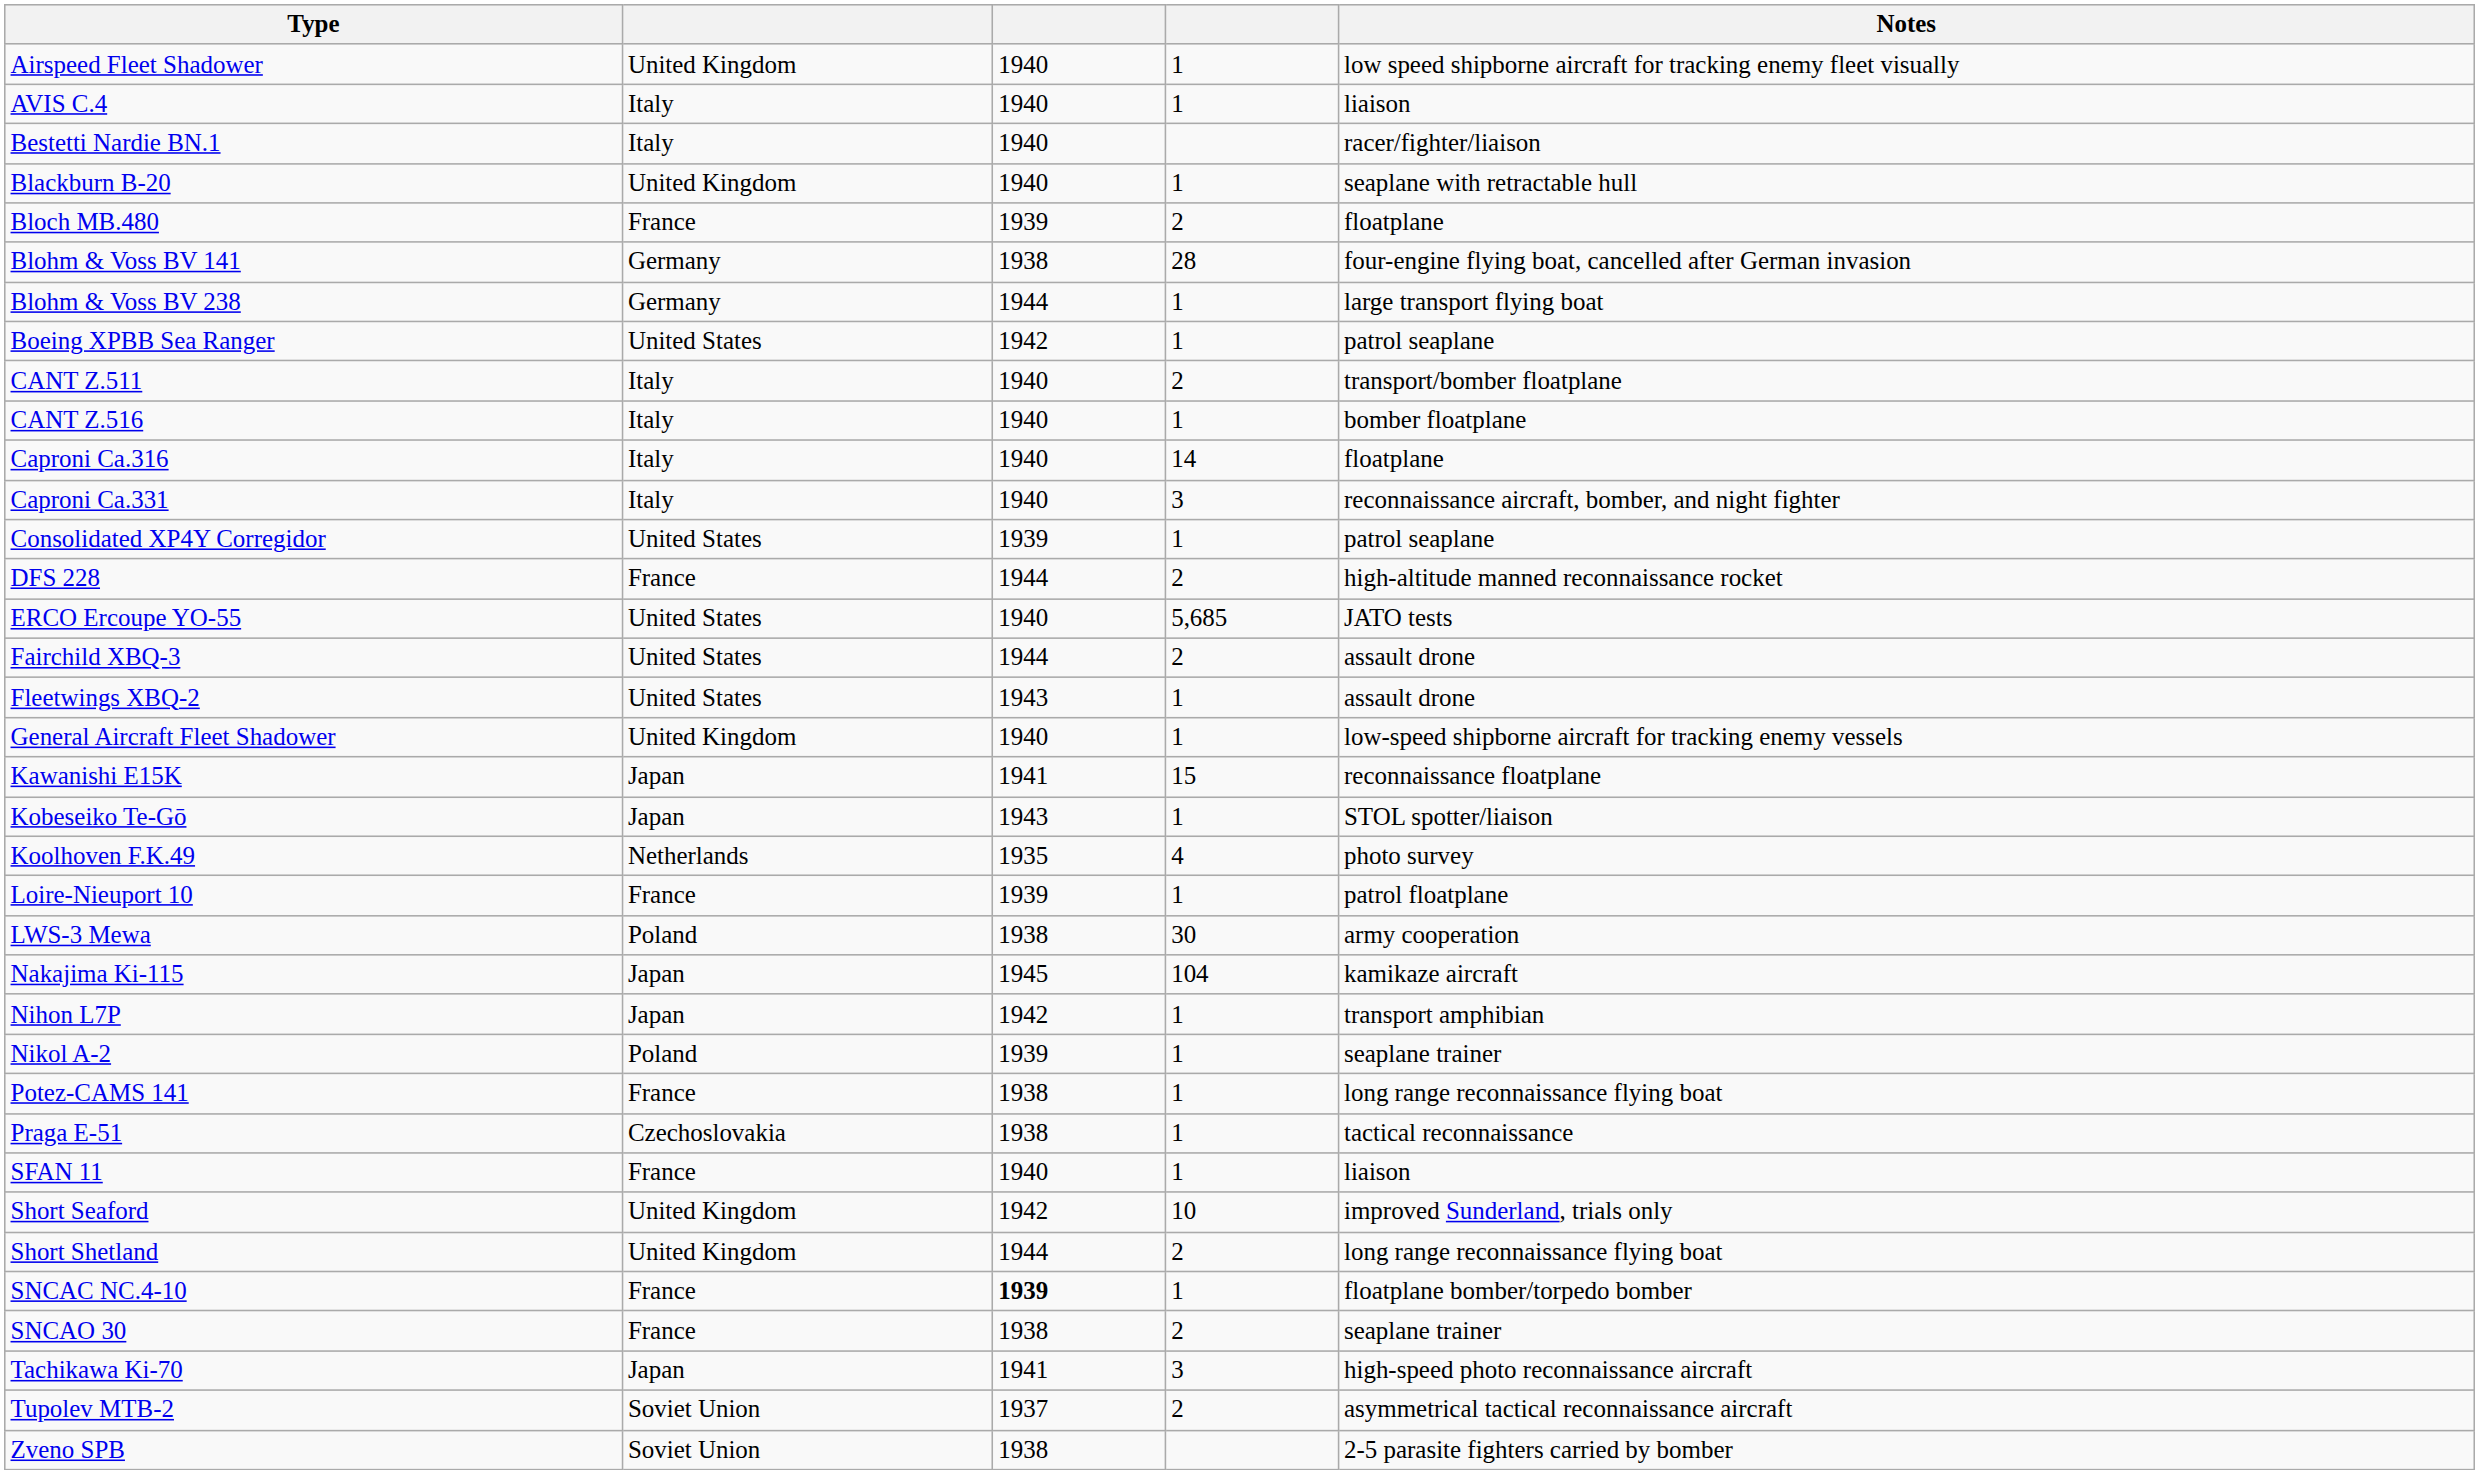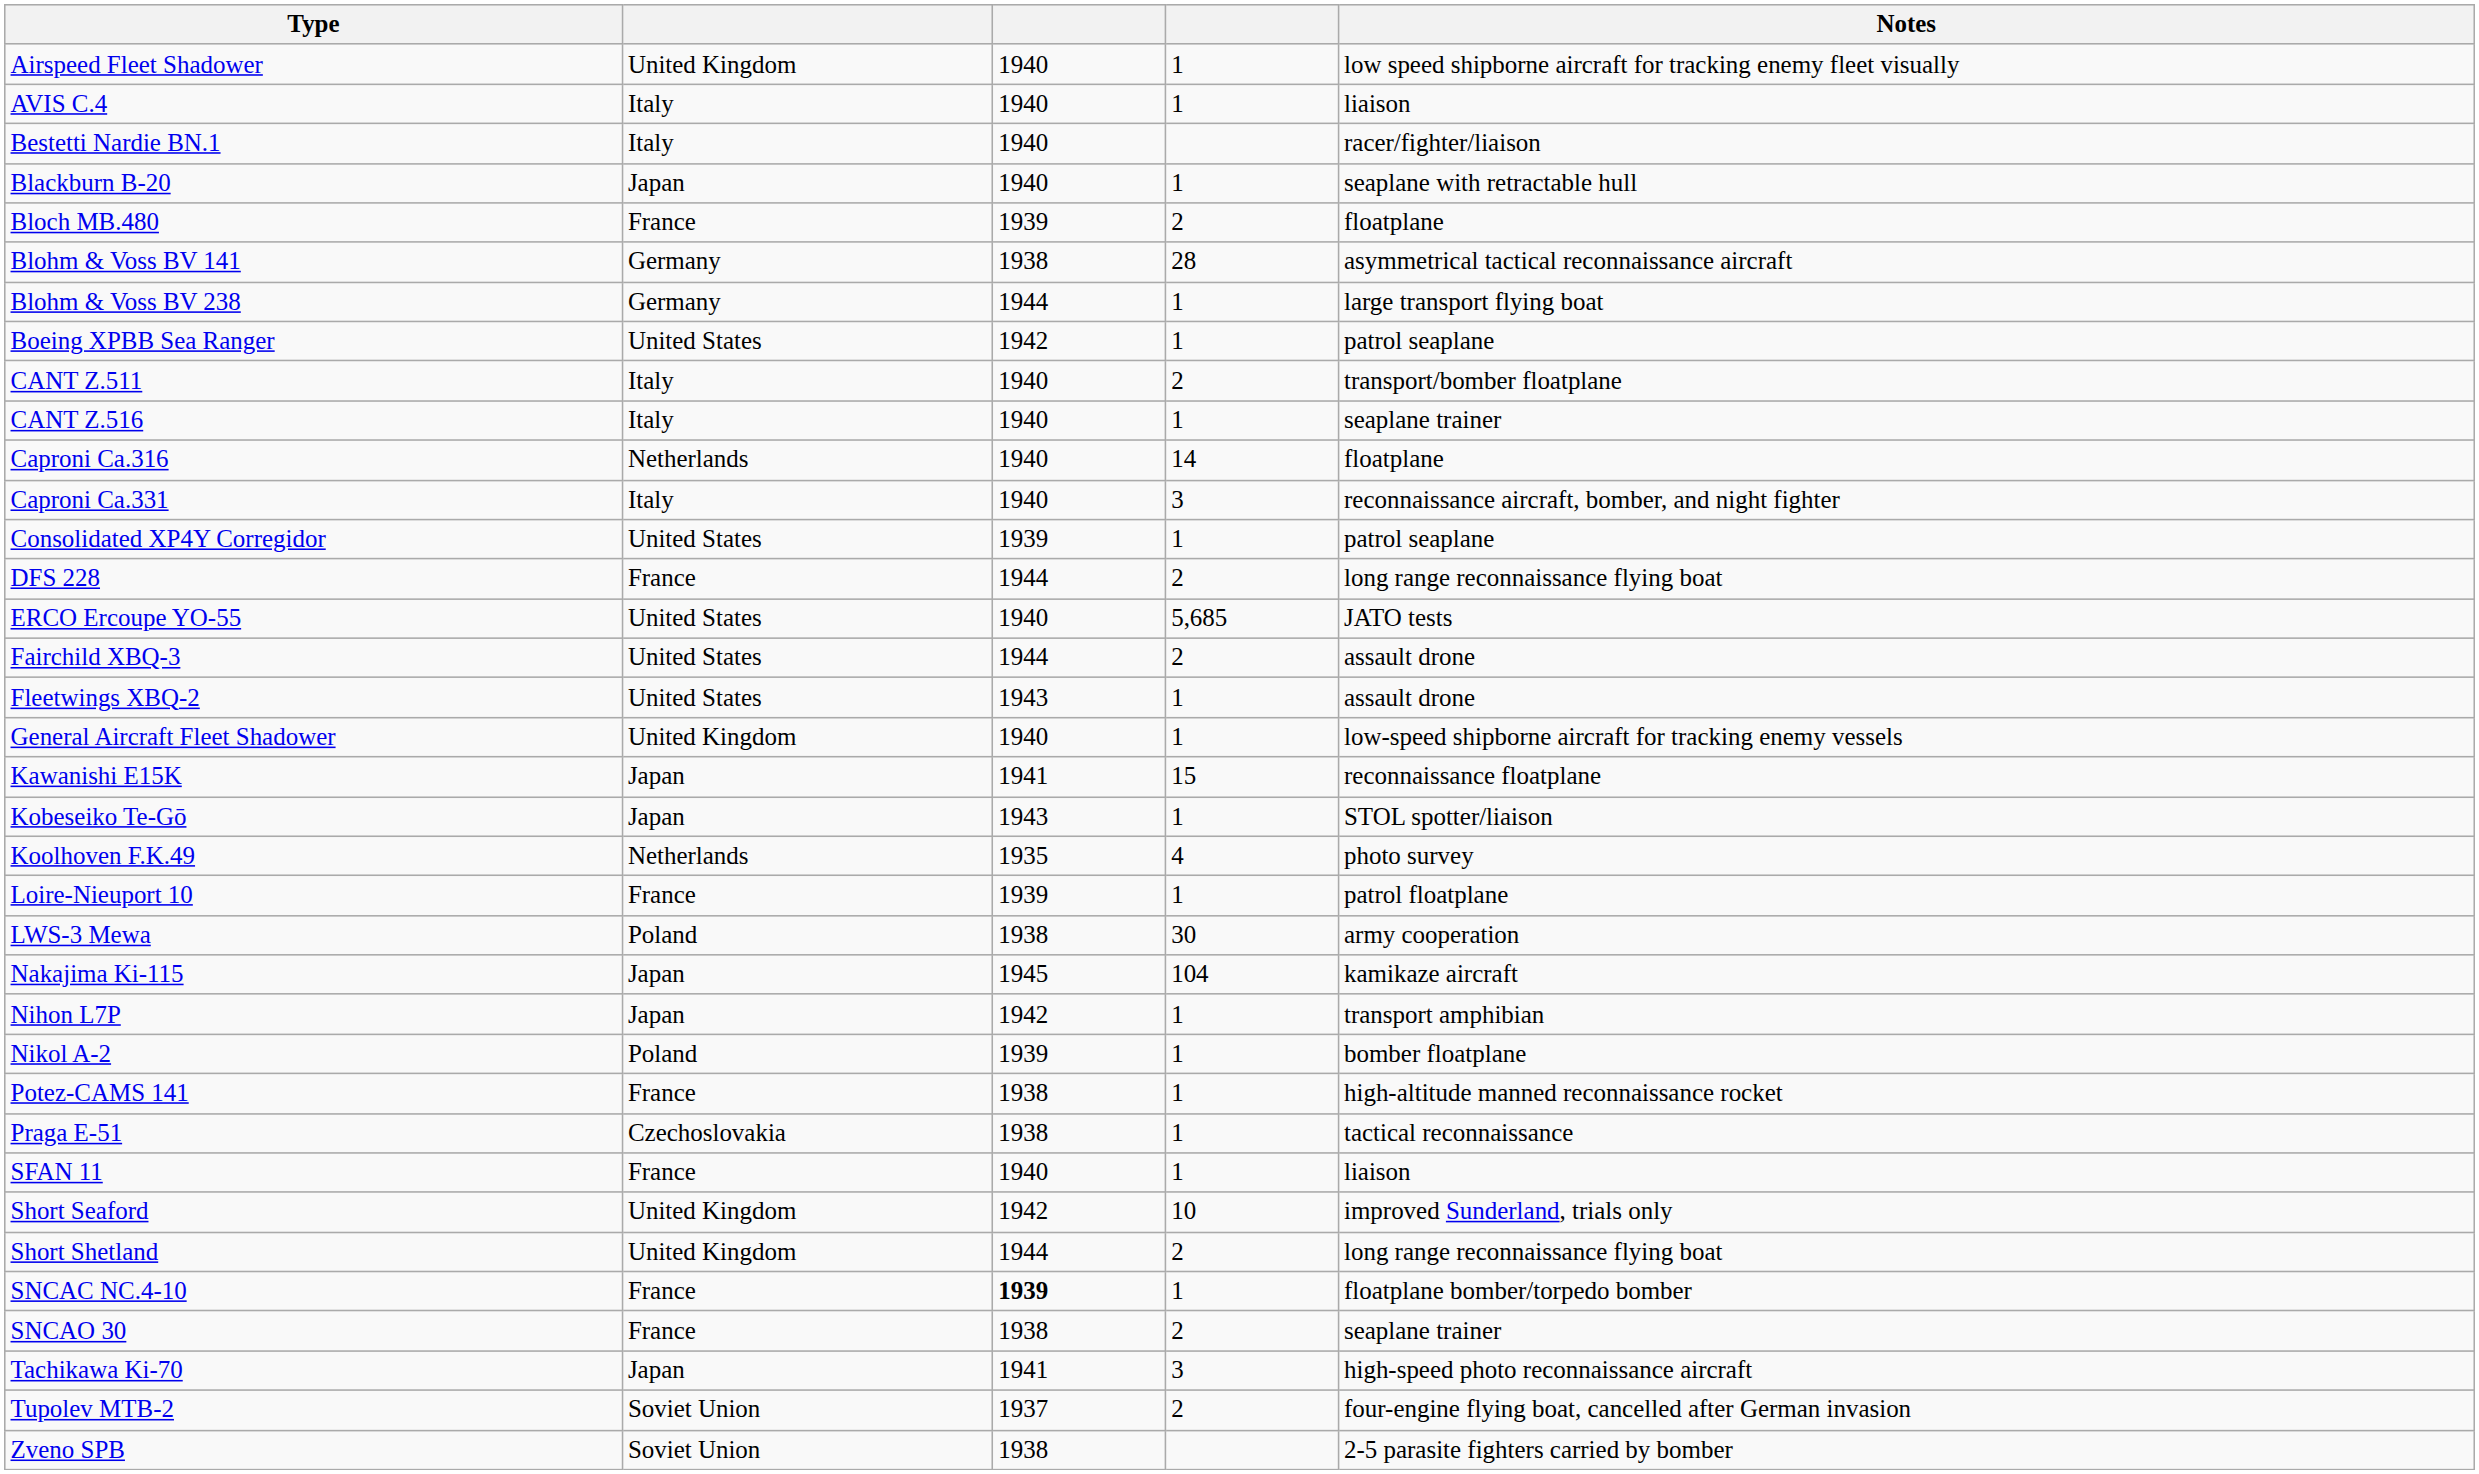 <table class="wikitable sortable" border=1 style=width:100%>
 <tr>
 <th style=width:25%>Type</th>
 <th style=width:15%></th>
 <th style=width:7%></th>
 <th style=width:7%></th>
 <th>Notes</th>
 </tr>
 <tr>
 <td><a href='#'>Airspeed Fleet Shadower</a></td>
 <td>United Kingdom</td>
 <td>1940</td>
 <td>1</td>
 <td>low speed shipborne aircraft for tracking enemy fleet visually</td>
 </tr>
 <tr>
 <td><a href='#'>AVIS C.4</a></td>
 <td>Italy</td>
 <td>1940</td>
 <td>1</td>
 <td>liaison</td>
 </tr>
 <tr>
 <td><a href='#'>Bestetti Nardie BN.1</a></td>
 <td>Italy</td>
 <td>1940</td>
 <td></td>
 <td>racer/fighter/liaison</td>
 </tr>
 <tr>
 <td><a href='#'>Blackburn B-20</a></td>
-<td>United Kingdom</td>
+<td>Japan</td>
 <td>1940</td>
 <td>1</td>
 <td>seaplane with retractable hull</td>
 </tr>
 <tr>
 <td><a href='#'>Bloch MB.480</a></td>
 <td>France</td>
 <td>1939</td>
 <td>2</td>
 <td>floatplane</td>
 </tr>
 <tr>
 <td><a href='#'>Blohm & Voss BV 141</a></td>
 <td>Germany</td>
 <td>1938</td>
 <td>28</td>
-<td>four-engine flying boat, cancelled after German invasion</td>
+<td>asymmetrical tactical reconnaissance aircraft</td>
 </tr>
 <tr>
 <td><a href='#'>Blohm & Voss BV 238</a></td>
 <td>Germany</td>
 <td>1944</td>
 <td>1</td>
 <td>large transport flying boat</td>
 </tr>
 <tr>
 <td><a href='#'>Boeing XPBB Sea Ranger</a></td>
 <td>United States</td>
 <td>1942</td>
 <td>1</td>
 <td>patrol seaplane</td>
 </tr>
 <tr>
 <td><a href='#'>CANT Z.511</a></td>
 <td>Italy</td>
 <td>1940</td>
 <td>2</td>
 <td>transport/bomber floatplane</td>
 </tr>
 <tr>
 <td><a href='#'>CANT Z.516</a></td>
 <td>Italy</td>
 <td>1940</td>
 <td>1</td>
-<td>bomber floatplane</td>
+<td>seaplane trainer</td>
 </tr>
 <tr>
 <td><a href='#'>Caproni Ca.316</a></td>
-<td>Italy</td>
+<td>Netherlands</td>
 <td>1940</td>
 <td>14</td>
 <td>floatplane</td>
 </tr>
 <tr>
 <td><a href='#'>Caproni Ca.331</a></td>
 <td>Italy</td>
 <td>1940</td>
 <td>3</td>
 <td>reconnaissance aircraft, bomber, and night fighter</td>
 </tr>
 <tr>
 <td><a href='#'>Consolidated XP4Y Corregidor</a></td>
 <td>United States</td>
 <td>1939</td>
 <td>1</td>
 <td>patrol seaplane</td>
 </tr>
 <tr>
 <td><a href='#'>DFS 228</a></td>
 <td>France</td>
 <td>1944</td>
 <td>2</td>
-<td>high-altitude manned reconnaissance rocket</td>
+<td>long range reconnaissance flying boat</td>
 </tr>
 <tr>
 <td><a href='#'>ERCO Ercoupe YO-55</a></td>
 <td>United States</td>
 <td>1940</td>
 <td>5,685</td>
 <td>JATO tests</td>
 </tr>
 <tr>
 <td><a href='#'>Fairchild XBQ-3</a></td>
 <td>United States</td>
 <td>1944</td>
 <td>2</td>
 <td>assault drone</td>
 </tr>
 <tr>
 <td><a href='#'>Fleetwings XBQ-2</a></td>
 <td>United States</td>
 <td>1943</td>
 <td>1</td>
 <td>assault drone</td>
 </tr>
 <tr>
 <td><a href='#'>General Aircraft Fleet Shadower</a></td>
 <td>United Kingdom</td>
 <td>1940</td>
 <td>1</td>
 <td>low-speed shipborne aircraft for tracking enemy vessels</td>
 </tr>
 <tr>
 <td><a href='#'>Kawanishi E15K</a></td>
 <td>Japan</td>
 <td>1941</td>
 <td>15</td>
 <td>reconnaissance floatplane</td>
 </tr>
 <tr>
 <td><a href='#'>Kobeseiko Te-Gō</a></td>
 <td>Japan</td>
 <td>1943</td>
 <td>1</td>
 <td>STOL spotter/liaison</td>
 </tr>
 <tr>
 <td><a href='#'>Koolhoven F.K.49</a></td>
 <td>Netherlands</td>
 <td>1935</td>
 <td>4</td>
 <td>photo survey</td>
 </tr>
 <tr>
 <td><a href='#'>Loire-Nieuport 10</a></td>
 <td>France</td>
 <td>1939</td>
 <td>1</td>
 <td>patrol floatplane</td>
 </tr>
 <tr>
 <td><a href='#'>LWS-3 Mewa</a></td>
 <td>Poland</td>
 <td>1938</td>
 <td>30</td>
 <td>army cooperation</td>
 </tr>
 <tr>
 <td><a href='#'>Nakajima Ki-115</a></td>
 <td>Japan</td>
 <td>1945</td>
 <td>104</td>
 <td>kamikaze aircraft</td>
 </tr>
 <tr>
 <td><a href='#'>Nihon L7P</a></td>
 <td>Japan</td>
 <td>1942</td>
 <td>1</td>
 <td>transport amphibian</td>
 </tr>
 <tr>
 <td><a href='#'>Nikol A-2</a></td>
 <td>Poland</td>
 <td>1939</td>
 <td>1</td>
-<td>seaplane trainer</td>
+<td>bomber floatplane</td>
 </tr>
 <tr>
 <td><a href='#'>Potez-CAMS 141</a></td>
 <td>France</td>
 <td>1938</td>
 <td>1</td>
-<td>long range reconnaissance flying boat</td>
+<td>high-altitude manned reconnaissance rocket</td>
 </tr>
 <tr>
 <td><a href='#'>Praga E-51</a></td>
 <td>Czechoslovakia</td>
 <td>1938</td>
 <td>1</td>
 <td>tactical reconnaissance</td>
 </tr>
 <tr>
 <td><a href='#'>SFAN 11</a></td>
 <td>France</td>
 <td>1940</td>
 <td>1</td>
 <td>liaison</td>
 </tr>
 <tr>
 <td><a href='#'>Short Seaford</a></td>
 <td>United Kingdom</td>
 <td>1942</td>
 <td>10</td>
 <td>improved <a href='#'>Sunderland</a>, trials only</td>
 </tr>
 <tr>
 <td><a href='#'>Short Shetland</a></td>
 <td>United Kingdom</td>
 <td>1944</td>
 <td>2</td>
 <td>long range reconnaissance flying boat</td>
 </tr>
 <tr>
 <td><a href='#'>SNCAC NC.4-10</a></td>
 <td>France</td>
 <td><strong>1939</strong></td>
 <td>1</td>
 <td>floatplane bomber/torpedo bomber</td>
 </tr>
 <tr>
 <td><a href='#'>SNCAO 30</a></td>
 <td>France</td>
 <td>1938</td>
 <td>2</td>
 <td>seaplane trainer</td>
 </tr>
 <tr>
 <td><a href='#'>Tachikawa Ki-70</a></td>
 <td>Japan</td>
 <td>1941</td>
 <td>3</td>
 <td>high-speed photo reconnaissance aircraft</td>
 </tr>
 <tr>
 <td><a href='#'>Tupolev MTB-2</a></td>
 <td>Soviet Union</td>
 <td>1937</td>
 <td>2</td>
-<td>asymmetrical tactical reconnaissance aircraft</td>
+<td>four-engine flying boat, cancelled after German invasion</td>
 </tr>
 <tr>
 <td><a href='#'>Zveno SPB</a></td>
 <td>Soviet Union</td>
 <td>1938</td>
 <td></td>
 <td>2-5 parasite fighters carried by bomber</td>
 </tr>
 </table>
